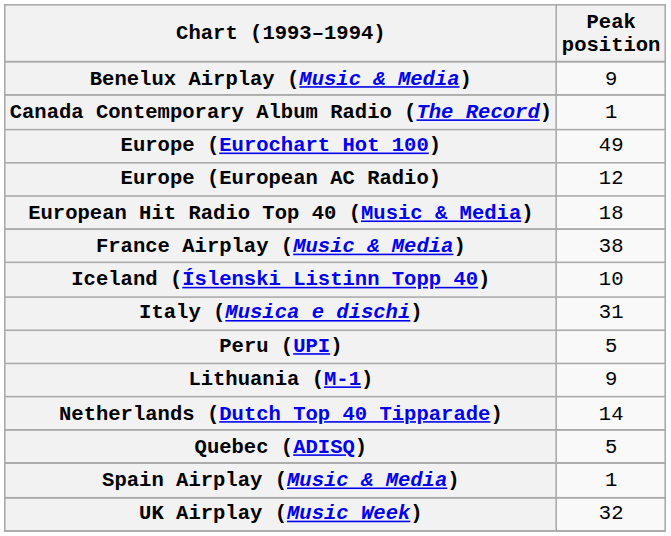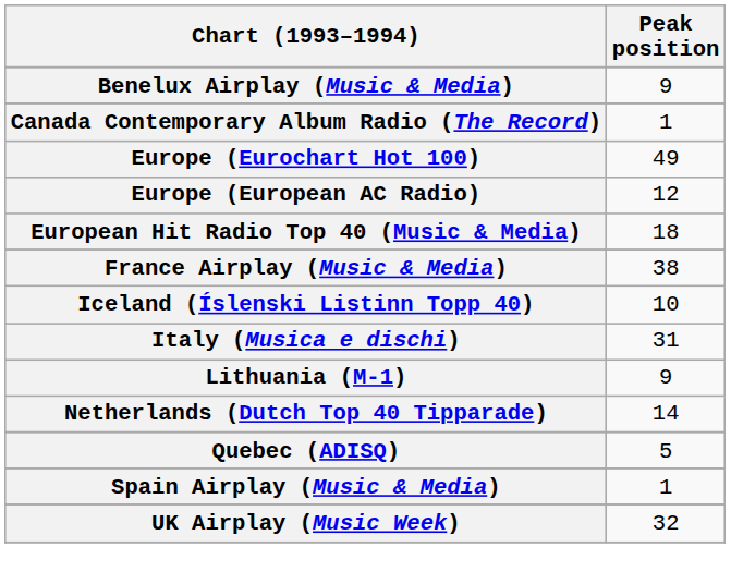 <table class="wikitable sortable plainrowheaders" style="text-align:center">
 <tr>
 <th>Chart (1993–1994)</th>
 <th>Peak<br>position</th>
 </tr>
 <tr>
 </tr>
 <tr>
 </tr>
 <tr>
 </tr>
 <tr>
 <th scope="row">Benelux Airplay (<em><a href='#'>Music & Media</a></em>)</th>
 <td>9</td>
 </tr>
 <tr>
 </tr>
 <tr>
 <th scope="row">Canada Contemporary Album Radio (<em><a href='#'>The Record</a></em>)</th>
 <td>1</td>
 </tr>
 <tr>
 <th scope="row">Europe (<a href='#'>Eurochart Hot 100</a>)</th>
 <td>49</td>
 </tr>
 <tr>
 <th scope="row">Europe (European AC Radio)</th>
 <td>12</td>
 </tr>
 <tr>
 <th scope="row">European Hit Radio Top 40 (<a href='#'>Music & Media</a>)</th>
 <td>18</td>
 </tr>
 <tr>
 </tr>
 <tr>
 <th scope="row">France Airplay (<em><a href='#'>Music & Media</a></em>)</th>
 <td>38</td>
 </tr>
 <tr>
 <th scope="row">Iceland (<a href='#'>Íslenski Listinn Topp 40</a>)</th>
 <td>10</td>
 </tr>
 <tr>
 <th scope="row">Italy (<em><a href='#'>Musica e dischi</a></em>)</th>
 <td>31</td>
 </tr>
 <tr>
-<th scope="row">Peru (<a href='#'>UPI</a>)</th>
-<td>5</td>
-</tr>
-<tr>
 <th scope="row">Lithuania (<a href='#'>M-1</a>)</th>
 <td>9</td>
 </tr>
 <tr>
 <th scope="row">Netherlands (<a href='#'>Dutch Top 40 Tipparade</a>)</th>
 <td>14</td>
 </tr>
 <tr>
 </tr>
 <tr>
 </tr>
 <tr>
 <th scope="row">Quebec (<a href='#'>ADISQ</a>)</th>
 <td>5</td>
 </tr>
 <tr>
 </tr>
 <tr>
 <th scope="row">Spain Airplay (<em><a href='#'>Music & Media</a></em>)</th>
 <td>1</td>
 </tr>
 <tr>
 </tr>
 <tr>
 <th scope="row">UK Airplay (<em><a href='#'>Music Week</a></em>)</th>
 <td>32</td>
 </tr>
 <tr>
 </tr>
 <tr>
 </tr>
 <tr>
 </tr>
 <tr>
 </tr>
 <tr>
 </tr>
 </table>
